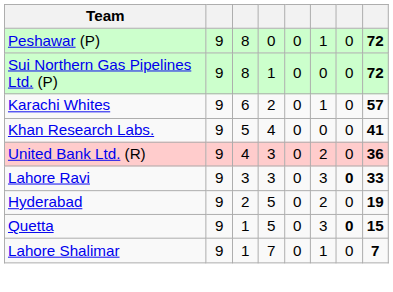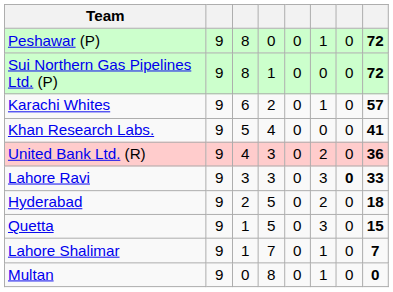 <table class="wikitable sortable" style="text-align: center">
 <tr>
 <th style="width:205px;">Team</th>
 <th style="width:20px;"></th>
 <th style="width:20px;"></th>
 <th style="width:20px;"></th>
 <th style="width:20px;"></th>
 <th style="width:20px;"></th>
 <th style="width:20px;"></th>
 <th style="width:20px;"></th>
 </tr>
 <tr bgcolor="#ccffcc">
 <td style="text-align:left"><a href='#'>Peshawar</a> (P)</td>
 <td>9</td>
 <td>8</td>
 <td>0</td>
 <td>0</td>
 <td>1</td>
 <td>0</td>
 <td><strong>72</strong></td>
 </tr>
 <tr bgcolor="#ccffcc">
 <td style="text-align:left"><a href='#'>Sui Northern Gas Pipelines Ltd.</a> (P)</td>
 <td>9</td>
 <td>8</td>
 <td>1</td>
 <td>0</td>
 <td>0</td>
 <td>0</td>
 <td><strong>72</strong></td>
 </tr>
 <tr bgcolor=>
 <td style="text-align:left"><a href='#'>Karachi Whites</a></td>
 <td>9</td>
 <td>6</td>
 <td>2</td>
 <td>0</td>
 <td>1</td>
 <td>0</td>
 <td><strong>57</strong></td>
 </tr>
 <tr bgcolor=>
 <td style="text-align:left"><a href='#'>Khan Research Labs.</a></td>
 <td>9</td>
 <td>5</td>
 <td>4</td>
 <td>0</td>
 <td>0</td>
 <td>0</td>
 <td><strong>41</strong></td>
 </tr>
 <tr bgcolor=#ffcccc>
 <td style="text-align:left"><a href='#'>United Bank Ltd.</a> (R)</td>
 <td>9</td>
 <td>4</td>
 <td>3</td>
 <td>0</td>
 <td>2</td>
 <td>0</td>
 <td><strong>36</strong></td>
 </tr>
 <tr bgcolor=>
 <td style="text-align:left"><a href='#'>Lahore Ravi</a></td>
 <td>9</td>
 <td>3</td>
 <td>3</td>
 <td>0</td>
 <td>3</td>
 <td><strong>0</strong></td>
 <td><strong>33</strong></td>
 </tr>
 <tr bgcolor=>
 <td style="text-align:left"><a href='#'>Hyderabad</a></td>
 <td>9</td>
 <td>2</td>
 <td>5</td>
 <td>0</td>
 <td>2</td>
 <td>0</td>
-<td><strong>19</strong></td>
+<td><strong>18</strong></td>
 </tr>
 <tr bgcolor=>
 <td style="text-align:left"><a href='#'>Quetta</a></td>
 <td>9</td>
 <td>1</td>
 <td>5</td>
 <td>0</td>
 <td>3</td>
-<td><strong>0</strong></td>
+<td>0</td>
 <td><strong>15</strong></td>
 </tr>
 <tr bgcolor=>
 <td style="text-align:left"><a href='#'>Lahore Shalimar</a></td>
 <td>9</td>
 <td>1</td>
 <td>7</td>
 <td>0</td>
 <td>1</td>
 <td>0</td>
 <td><strong>7</strong></td>
 </tr>
+<tr bgcolor=>
+<td style="text-align:left"><a href='#'>Multan</a></td>
+<td>9</td>
+<td>0</td>
+<td>8</td>
+<td>0</td>
+<td>1</td>
+<td>0</td>
+<td><strong>0</strong></td>
+</tr>
 </table>
